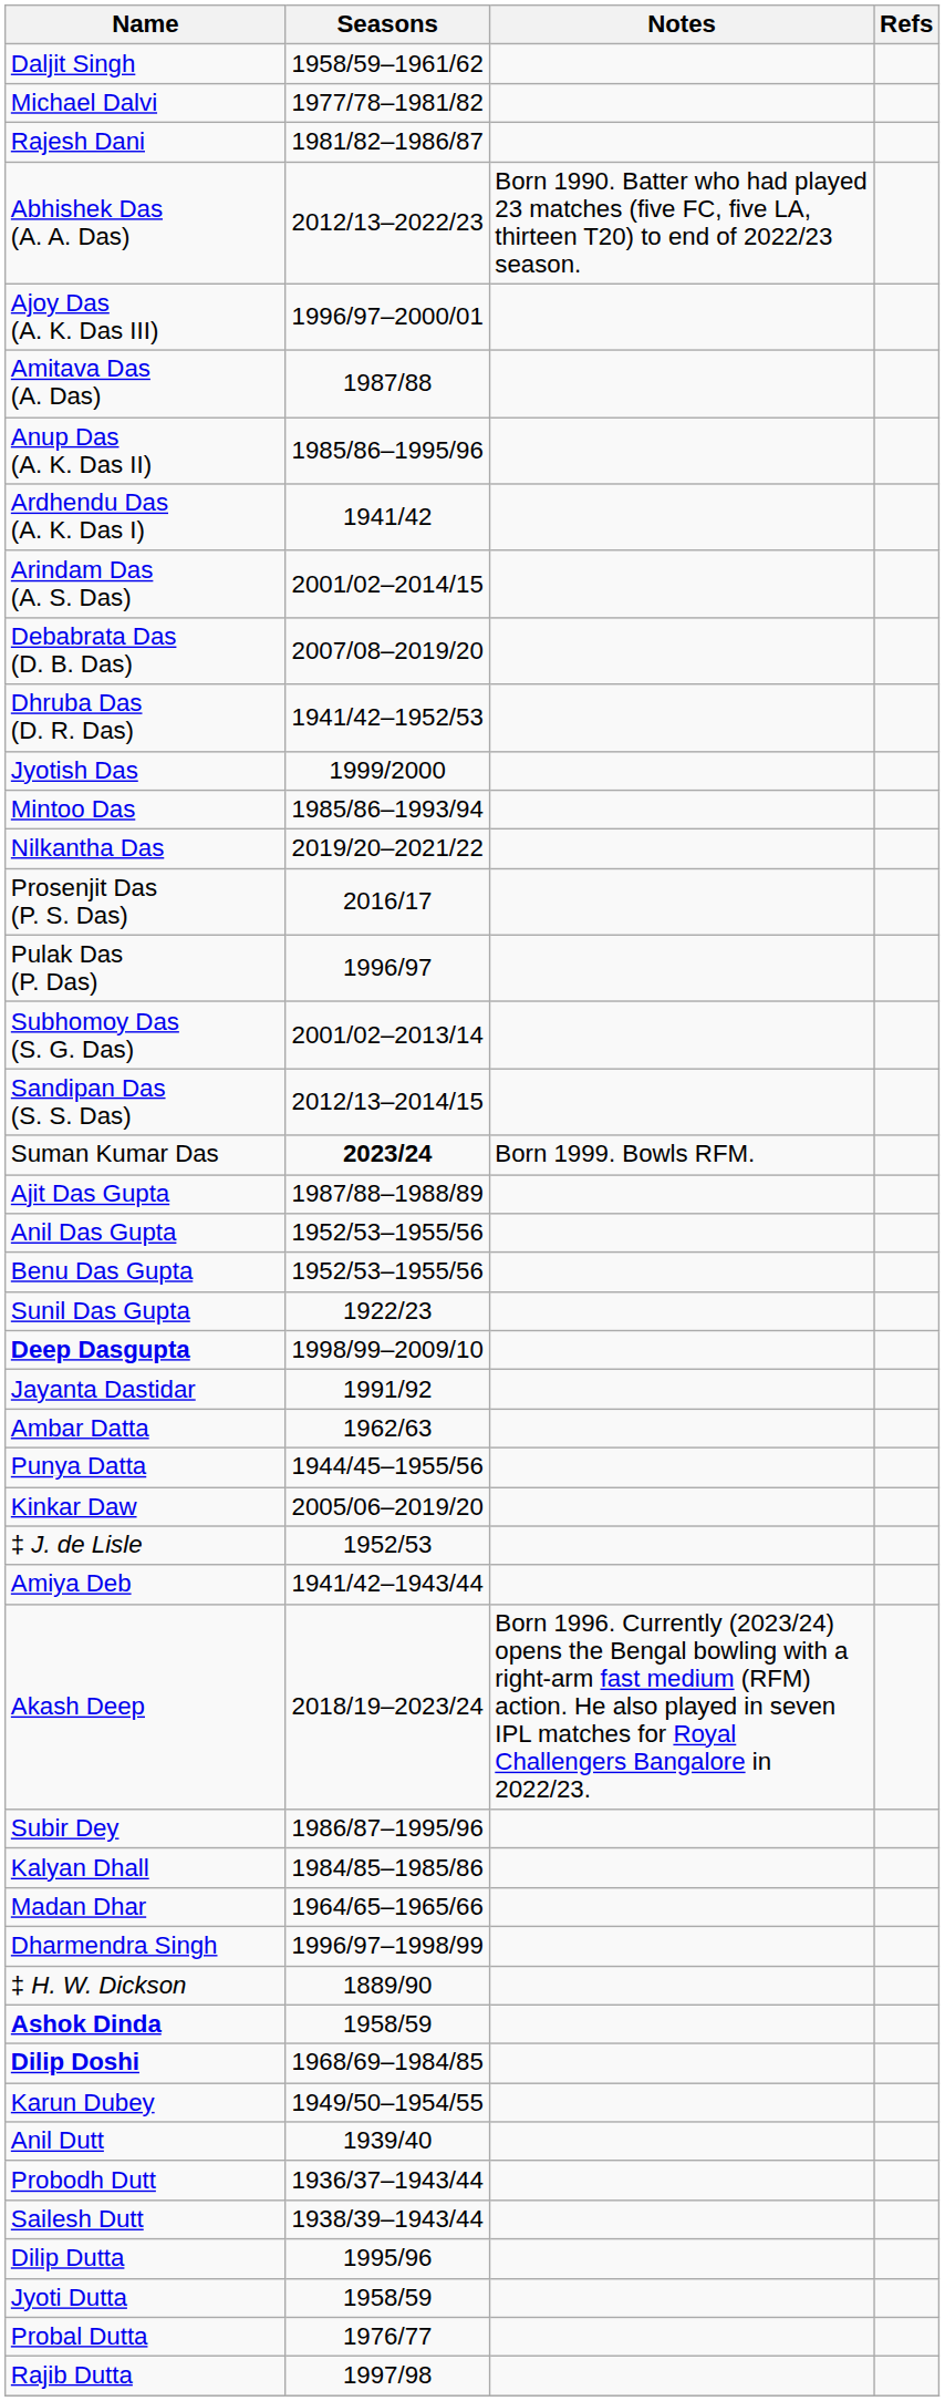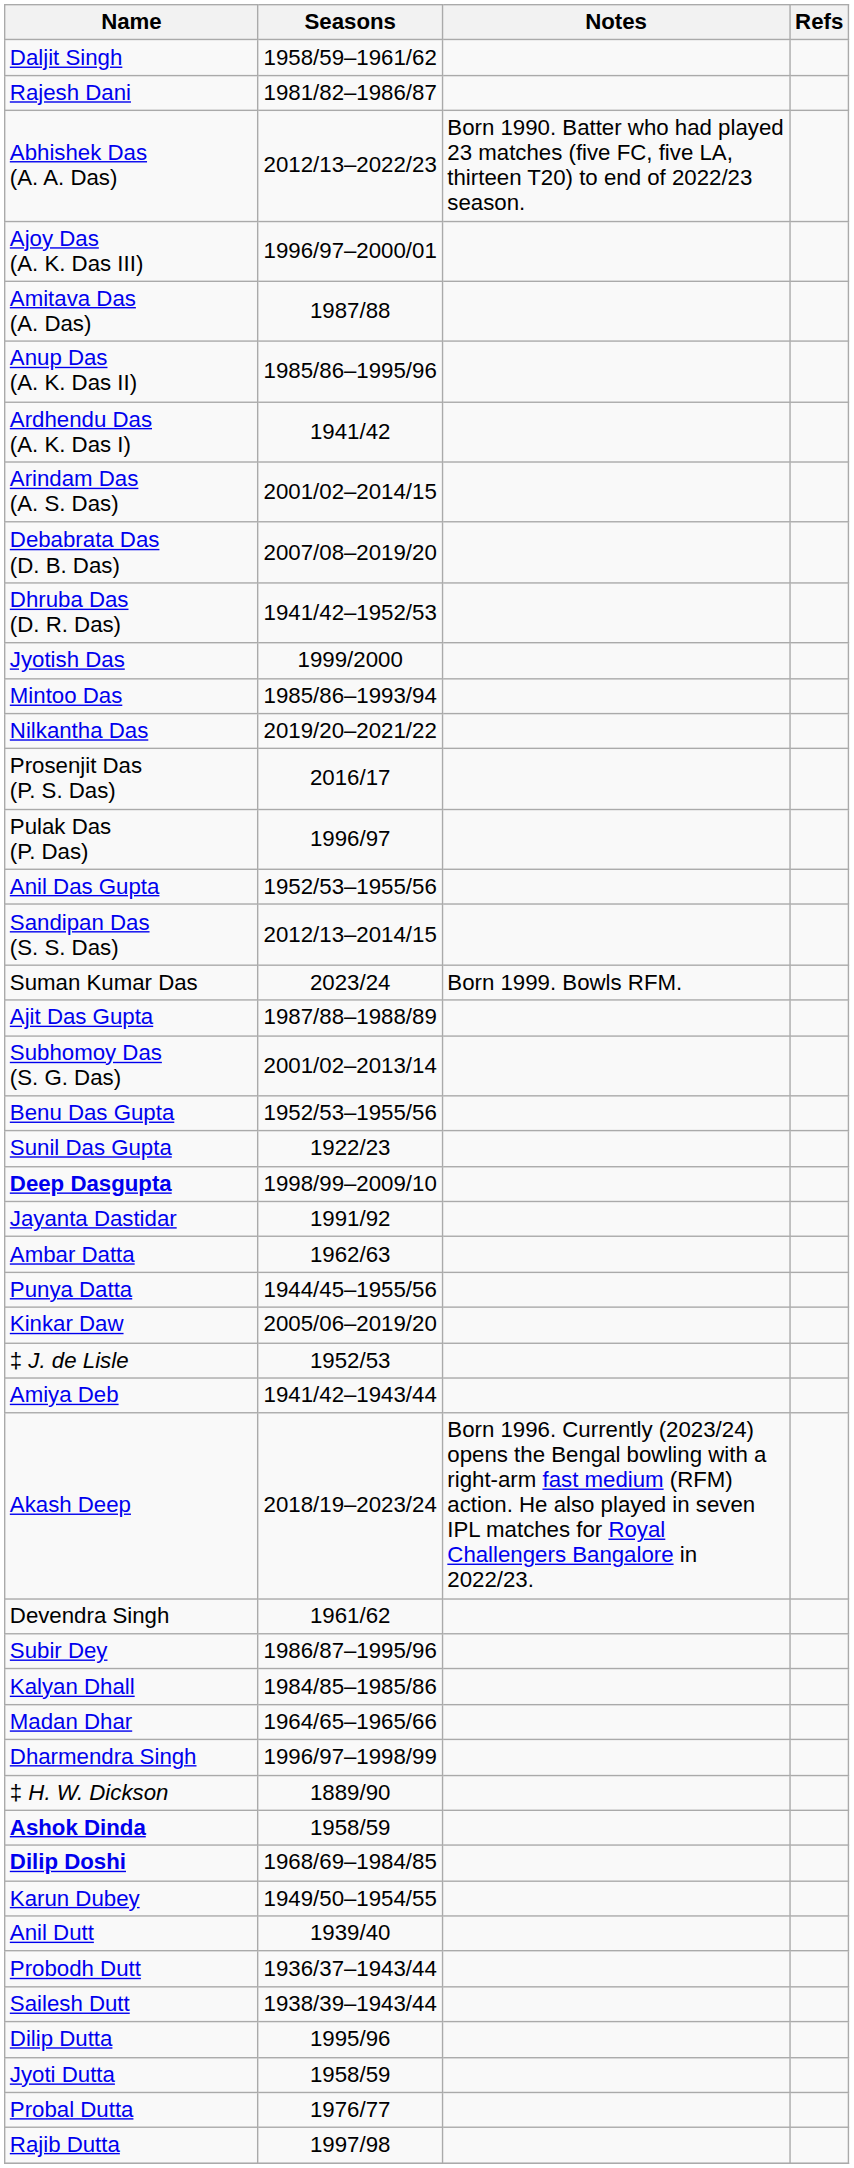 <table class="wikitable">
 <tr>
 <th style="width:175px">Name</th>
 <th style="width:125px">Seasons</th>
 <th>Notes</th>
 <th>Refs</th>
 </tr>
 <tr>
 <td><a href='#'>Daljit Singh</a></td>
 <td align="center">1958/59–1961/62</td>
-<td></td>
-<td></td>
-</tr>
-<tr>
-<td><a href='#'>Michael Dalvi</a></td>
-<td align="center">1977/78–1981/82</td>
 <td></td>
 <td></td>
 </tr>
 <tr>
 <td><a href='#'>Rajesh Dani</a></td>
 <td align="center">1981/82–1986/87</td>
 <td></td>
 <td></td>
 </tr>
 <tr>
 <td><a href='#'>Abhishek Das</a><br>(A. A. Das)</td>
 <td align="center">2012/13–2022/23</td>
 <td>Born 1990. Batter who had played 23 matches (five FC, five LA, thirteen T20) to end of 2022/23 season.</td>
 <td></td>
 </tr>
 <tr>
 <td><a href='#'>Ajoy Das</a><br>(A. K. Das III)</td>
 <td align="center">1996/97–2000/01</td>
 <td></td>
 <td></td>
 </tr>
 <tr>
 <td><a href='#'>Amitava Das</a><br>(A. Das)</td>
 <td align="center">1987/88</td>
 <td></td>
 <td></td>
 </tr>
 <tr>
 <td><a href='#'>Anup Das</a><br>(A. K. Das II)</td>
 <td align="center">1985/86–1995/96</td>
 <td></td>
 <td></td>
 </tr>
 <tr>
 <td><a href='#'>Ardhendu Das</a><br>(A. K. Das I)</td>
 <td align="center">1941/42</td>
 <td></td>
 <td></td>
 </tr>
 <tr>
 <td><a href='#'>Arindam Das</a><br>(A. S. Das)</td>
 <td align="center">2001/02–2014/15</td>
 <td></td>
 <td></td>
 </tr>
 <tr>
 <td><a href='#'>Debabrata Das</a><br>(D. B. Das)</td>
 <td align="center">2007/08–2019/20</td>
 <td></td>
 <td></td>
 </tr>
 <tr>
 <td><a href='#'>Dhruba Das</a><br>(D. R. Das)</td>
 <td align="center">1941/42–1952/53</td>
 <td></td>
 <td></td>
 </tr>
 <tr>
 <td><a href='#'>Jyotish Das</a></td>
 <td align="center">1999/2000</td>
 <td></td>
 <td></td>
 </tr>
 <tr>
 <td><a href='#'>Mintoo Das</a></td>
 <td align="center">1985/86–1993/94</td>
 <td></td>
 <td></td>
 </tr>
 <tr>
 <td><a href='#'>Nilkantha Das</a></td>
 <td align="center">2019/20–2021/22</td>
 <td></td>
 <td></td>
 </tr>
 <tr>
 <td>Prosenjit Das<br>(P. S. Das)</td>
 <td align="center">2016/17</td>
 <td></td>
 <td></td>
 </tr>
 <tr>
 <td>Pulak Das<br>(P. Das)</td>
 <td align="center">1996/97</td>
 <td></td>
 <td></td>
 </tr>
 <tr>
-<td><a href='#'>Subhomoy Das</a><br>(S. G. Das)</td>
-<td align="center">2001/02–2013/14</td>
+<td><a href='#'>Anil Das Gupta</a></td>
+<td align="center">1952/53–1955/56</td>
 <td></td>
 <td></td>
 </tr>
 <tr>
 <td><a href='#'>Sandipan Das</a><br>(S. S. Das)</td>
 <td align="center">2012/13–2014/15</td>
 <td></td>
 <td></td>
 </tr>
 <tr>
 <td>Suman Kumar Das</td>
-<td align="center"><strong>2023/24</strong></td>
+<td align="center">2023/24</td>
 <td>Born 1999. Bowls RFM.</td>
 <td></td>
 </tr>
 <tr>
 <td><a href='#'>Ajit Das Gupta</a></td>
 <td align="center">1987/88–1988/89</td>
 <td></td>
 <td></td>
 </tr>
 <tr>
-<td><a href='#'>Anil Das Gupta</a></td>
-<td align="center">1952/53–1955/56</td>
+<td><a href='#'>Subhomoy Das</a><br>(S. G. Das)</td>
+<td align="center">2001/02–2013/14</td>
 <td></td>
 <td></td>
 </tr>
 <tr>
 <td><a href='#'>Benu Das Gupta</a></td>
 <td align="center">1952/53–1955/56</td>
 <td></td>
 <td></td>
 </tr>
 <tr>
 <td><a href='#'>Sunil Das Gupta</a></td>
 <td align="center">1922/23</td>
 <td></td>
 <td></td>
 </tr>
 <tr>
 <td><strong><a href='#'>Deep Dasgupta</a></strong></td>
 <td align="center">1998/99–2009/10</td>
 <td></td>
 <td></td>
 </tr>
 <tr>
 <td><a href='#'>Jayanta Dastidar</a></td>
 <td align="center">1991/92</td>
 <td></td>
 <td></td>
 </tr>
 <tr>
 <td><a href='#'>Ambar Datta</a></td>
 <td align="center">1962/63</td>
 <td></td>
 <td></td>
 </tr>
 <tr>
 <td><a href='#'>Punya Datta</a></td>
 <td align="center">1944/45–1955/56</td>
 <td></td>
 <td></td>
 </tr>
 <tr>
 <td><a href='#'>Kinkar Daw</a></td>
 <td align="center">2005/06–2019/20</td>
 <td></td>
 <td></td>
 </tr>
 <tr>
 <td>‡ <em>J. de Lisle</em></td>
 <td align="center">1952/53</td>
 <td></td>
 <td></td>
 </tr>
 <tr>
 <td><a href='#'>Amiya Deb</a></td>
 <td align="center">1941/42–1943/44</td>
 <td></td>
 <td></td>
 </tr>
 <tr>
 <td><a href='#'>Akash Deep</a></td>
 <td align="center">2018/19–2023/24</td>
 <td>Born 1996. Currently (2023/24) opens the Bengal bowling with a right-arm <a href='#'>fast medium</a> (RFM) action. He also played in seven IPL matches for <a href='#'>Royal Challengers Bangalore</a> in 2022/23.</td>
+<td></td>
+</tr>
+<tr>
+<td>Devendra Singh</td>
+<td align="center">1961/62</td>
+<td></td>
 <td></td>
 </tr>
 <tr>
 <td><a href='#'>Subir Dey</a></td>
 <td align="center">1986/87–1995/96</td>
 <td></td>
 <td></td>
 </tr>
 <tr>
 <td><a href='#'>Kalyan Dhall</a></td>
 <td align="center">1984/85–1985/86</td>
 <td></td>
 <td></td>
 </tr>
 <tr>
 <td><a href='#'>Madan Dhar</a></td>
 <td align="center">1964/65–1965/66</td>
 <td></td>
 <td></td>
 </tr>
 <tr>
 <td><a href='#'>Dharmendra Singh</a></td>
 <td align="center">1996/97–1998/99</td>
 <td></td>
 <td></td>
 </tr>
 <tr>
 <td>‡ <em>H. W. Dickson</em></td>
 <td align="center">1889/90</td>
 <td></td>
 <td></td>
 </tr>
 <tr>
 <td><strong><a href='#'>Ashok Dinda</a></strong></td>
 <td align="center">1958/59</td>
 <td></td>
 <td></td>
 </tr>
 <tr>
 <td><strong><a href='#'>Dilip Doshi</a></strong></td>
 <td align="center">1968/69–1984/85</td>
 <td></td>
 <td></td>
 </tr>
 <tr>
 <td><a href='#'>Karun Dubey</a></td>
 <td align="center">1949/50–1954/55</td>
 <td></td>
 <td></td>
 </tr>
 <tr>
 <td><a href='#'>Anil Dutt</a></td>
 <td align="center">1939/40</td>
 <td></td>
 <td></td>
 </tr>
 <tr>
 <td><a href='#'>Probodh Dutt</a></td>
 <td align="center">1936/37–1943/44</td>
 <td></td>
 <td></td>
 </tr>
 <tr>
 <td><a href='#'>Sailesh Dutt</a></td>
 <td align="center">1938/39–1943/44</td>
 <td></td>
 <td></td>
 </tr>
 <tr>
 <td><a href='#'>Dilip Dutta</a></td>
 <td align="center">1995/96</td>
 <td></td>
 <td></td>
 </tr>
 <tr>
 <td><a href='#'>Jyoti Dutta</a></td>
 <td align="center">1958/59</td>
 <td></td>
 <td></td>
 </tr>
 <tr>
 <td><a href='#'>Probal Dutta</a></td>
 <td align="center">1976/77</td>
 <td></td>
 <td></td>
 </tr>
 <tr>
 <td><a href='#'>Rajib Dutta</a></td>
 <td align="center">1997/98</td>
 <td></td>
 <td></td>
 </tr>
 <tr>
 </tr>
 </table>
